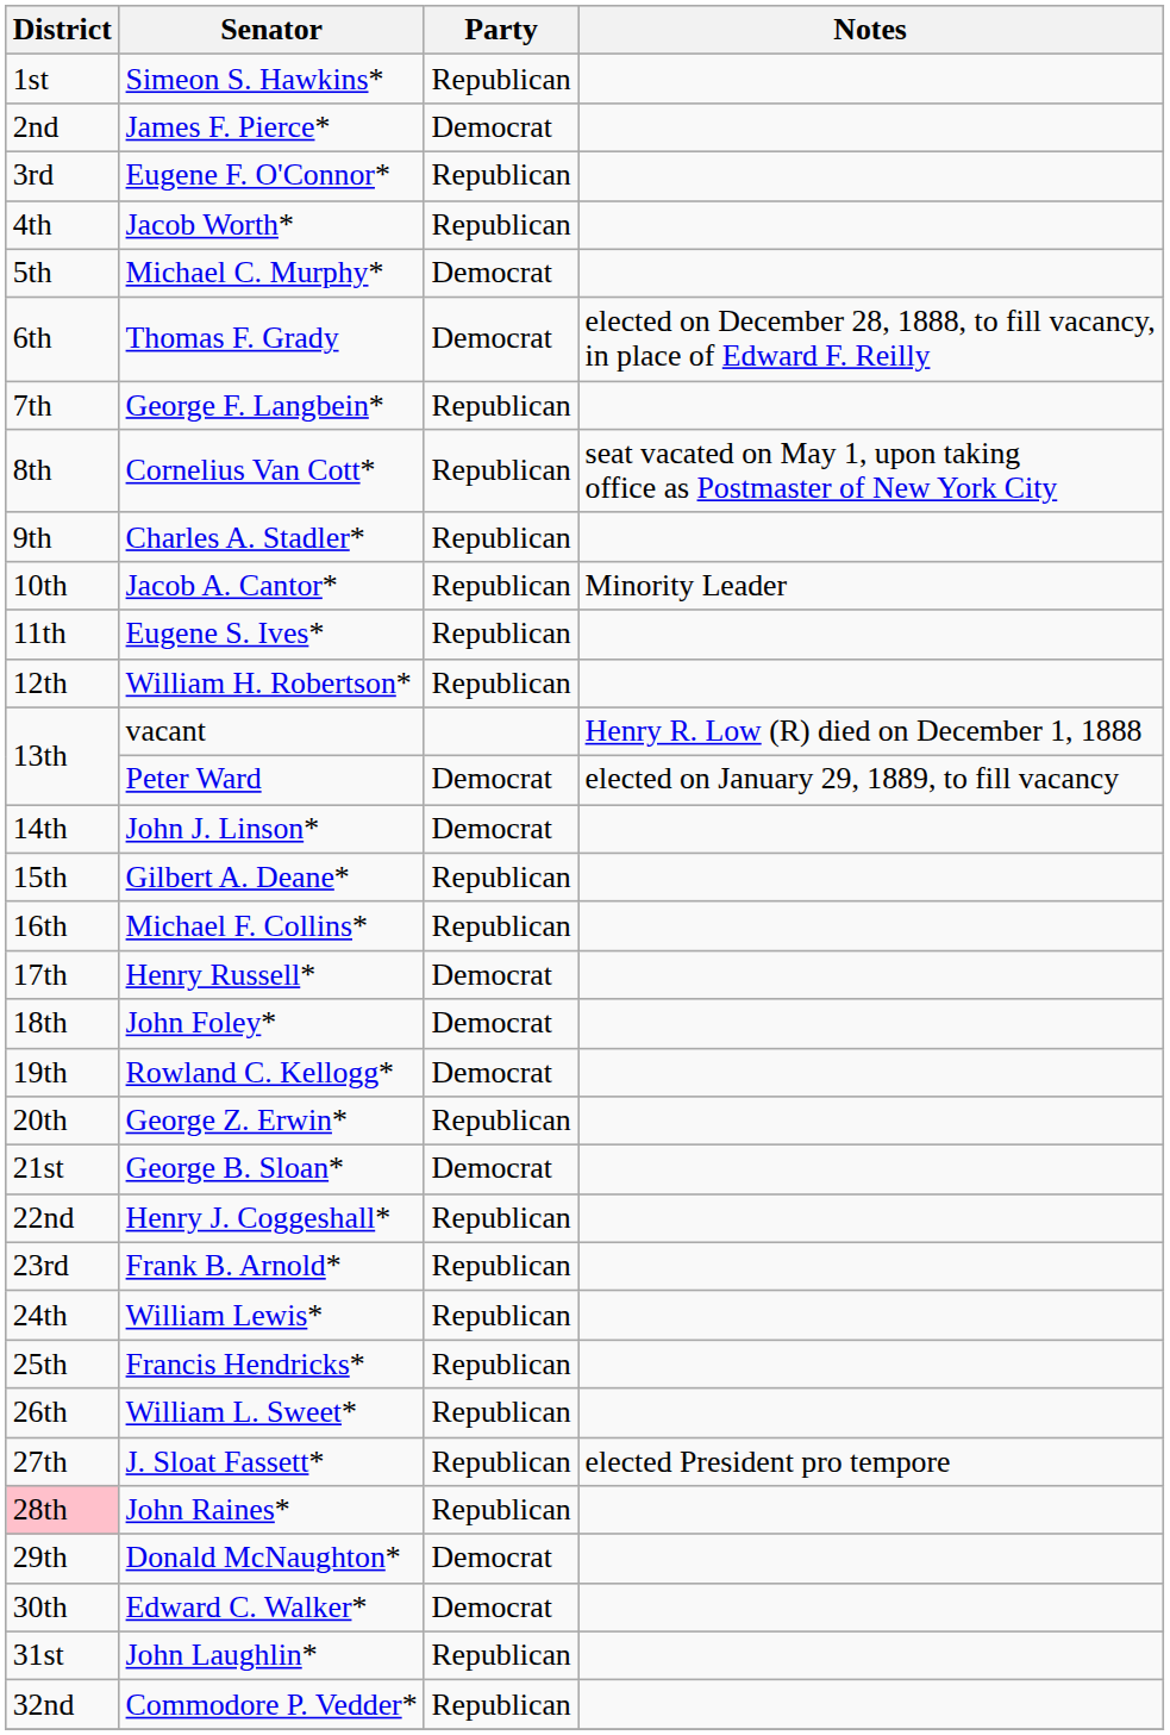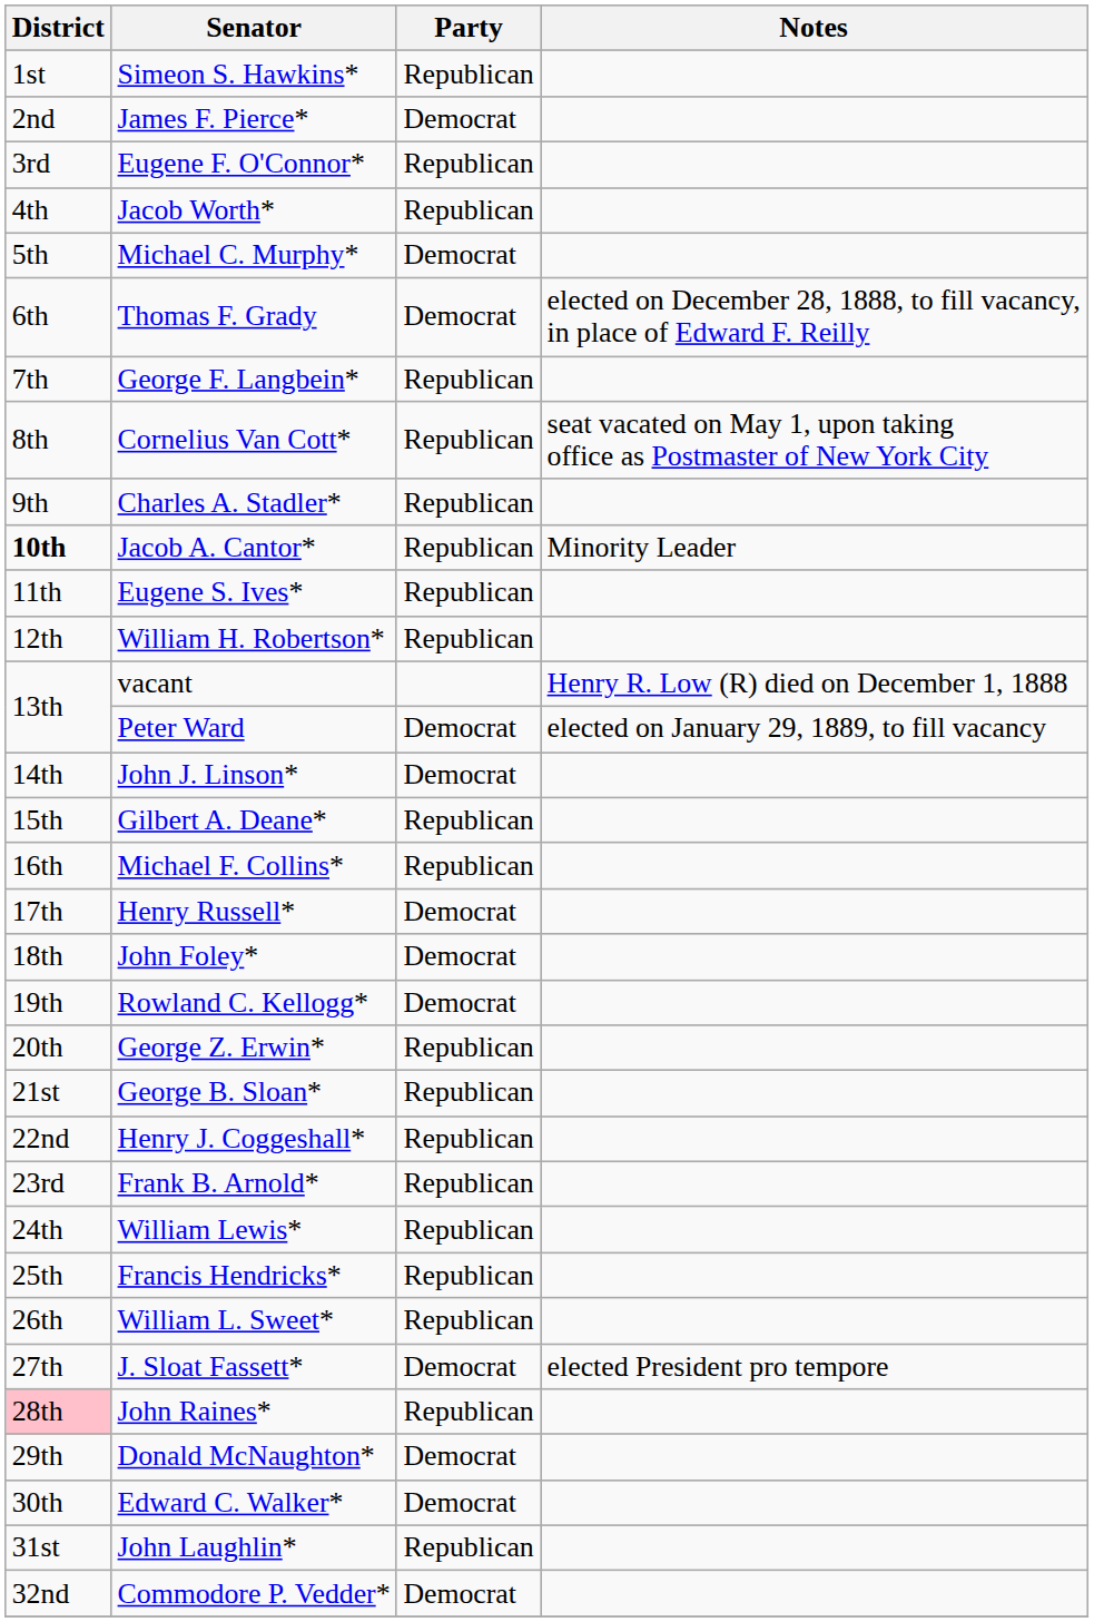 <table class=wikitable>
 <tr>
 <th>District</th>
 <th>Senator</th>
 <th>Party</th>
 <th>Notes</th>
 </tr>
 <tr>
 <td>1st</td>
 <td><a href='#'>Simeon S. Hawkins</a>*</td>
 <td>Republican</td>
 <td></td>
 </tr>
 <tr>
 <td>2nd</td>
 <td><a href='#'>James F. Pierce</a>*</td>
 <td>Democrat</td>
 <td></td>
 </tr>
 <tr>
 <td>3rd</td>
 <td><a href='#'>Eugene F. O'Connor</a>*</td>
 <td>Republican</td>
 <td></td>
 </tr>
 <tr>
 <td>4th</td>
 <td><a href='#'>Jacob Worth</a>*</td>
 <td>Republican</td>
 <td></td>
 </tr>
 <tr>
 <td>5th</td>
 <td><a href='#'>Michael C. Murphy</a>*</td>
 <td>Democrat</td>
 <td></td>
 </tr>
 <tr>
 <td>6th</td>
 <td><a href='#'>Thomas F. Grady</a></td>
 <td>Democrat</td>
 <td>elected on December 28, 1888, to fill vacancy, <br>in place of <a href='#'>Edward F. Reilly</a></td>
 </tr>
 <tr>
 <td>7th</td>
 <td><a href='#'>George F. Langbein</a>*</td>
 <td>Republican</td>
 <td></td>
 </tr>
 <tr>
 <td>8th</td>
 <td><a href='#'>Cornelius Van Cott</a>*</td>
 <td>Republican</td>
 <td>seat vacated on May 1, upon taking <br>office as <a href='#'>Postmaster of New York City</a></td>
 </tr>
 <tr>
 <td>9th</td>
 <td><a href='#'>Charles A. Stadler</a>*</td>
 <td>Republican</td>
 <td></td>
 </tr>
 <tr>
-<td>10th</td>
+<td><strong>10th</strong></td>
 <td><a href='#'>Jacob A. Cantor</a>*</td>
 <td>Republican</td>
 <td>Minority Leader</td>
 </tr>
 <tr>
 <td>11th</td>
 <td><a href='#'>Eugene S. Ives</a>*</td>
 <td>Republican</td>
 <td></td>
 </tr>
 <tr>
 <td>12th</td>
 <td><a href='#'>William H. Robertson</a>*</td>
 <td>Republican</td>
 <td></td>
 </tr>
 <tr>
 <td rowspan="2">13th</td>
 <td>vacant</td>
 <td></td>
 <td><a href='#'>Henry R. Low</a> (R) died on December 1, 1888</td>
 </tr>
 <tr>
 <td><a href='#'>Peter Ward</a></td>
 <td>Democrat</td>
 <td>elected on January 29, 1889, to fill vacancy</td>
 </tr>
 <tr>
 <td>14th</td>
 <td><a href='#'>John J. Linson</a>*</td>
 <td>Democrat</td>
 <td></td>
 </tr>
 <tr>
 <td>15th</td>
 <td><a href='#'>Gilbert A. Deane</a>*</td>
 <td>Republican</td>
 <td></td>
 </tr>
 <tr>
 <td>16th</td>
 <td><a href='#'>Michael F. Collins</a>*</td>
 <td>Republican</td>
 <td></td>
 </tr>
 <tr>
 <td>17th</td>
 <td><a href='#'>Henry Russell</a>*</td>
 <td>Democrat</td>
 <td></td>
 </tr>
 <tr>
 <td>18th</td>
 <td><a href='#'>John Foley</a>*</td>
 <td>Democrat</td>
 <td></td>
 </tr>
 <tr>
 <td>19th</td>
 <td><a href='#'>Rowland C. Kellogg</a>*</td>
 <td>Democrat</td>
 <td></td>
 </tr>
 <tr>
 <td>20th</td>
 <td><a href='#'>George Z. Erwin</a>*</td>
 <td>Republican</td>
 <td></td>
 </tr>
 <tr>
 <td>21st</td>
 <td><a href='#'>George B. Sloan</a>*</td>
-<td>Democrat</td>
+<td>Republican</td>
 <td></td>
 </tr>
 <tr>
 <td>22nd</td>
 <td><a href='#'>Henry J. Coggeshall</a>*</td>
 <td>Republican</td>
 <td></td>
 </tr>
 <tr>
 <td>23rd</td>
 <td><a href='#'>Frank B. Arnold</a>*</td>
 <td>Republican</td>
 <td></td>
 </tr>
 <tr>
 <td>24th</td>
 <td><a href='#'>William Lewis</a>*</td>
 <td>Republican</td>
 <td></td>
 </tr>
 <tr>
 <td>25th</td>
 <td><a href='#'>Francis Hendricks</a>*</td>
 <td>Republican</td>
 <td></td>
 </tr>
 <tr>
 <td>26th</td>
 <td><a href='#'>William L. Sweet</a>*</td>
 <td>Republican</td>
 <td></td>
 </tr>
 <tr>
 <td>27th</td>
 <td><a href='#'>J. Sloat Fassett</a>*</td>
-<td>Republican</td>
+<td>Democrat</td>
 <td>elected President pro tempore</td>
 </tr>
 <tr>
 <td style="background: pink;">28th</td>
 <td><a href='#'>John Raines</a>*</td>
 <td>Republican</td>
 <td></td>
 </tr>
 <tr>
 <td>29th</td>
 <td><a href='#'>Donald McNaughton</a>*</td>
 <td>Democrat</td>
 <td></td>
 </tr>
 <tr>
 <td>30th</td>
 <td><a href='#'>Edward C. Walker</a>*</td>
 <td>Democrat</td>
 <td></td>
 </tr>
 <tr>
 <td>31st</td>
 <td><a href='#'>John Laughlin</a>*</td>
 <td>Republican</td>
 <td></td>
 </tr>
 <tr>
 <td>32nd</td>
 <td><a href='#'>Commodore P. Vedder</a>*</td>
-<td>Republican</td>
+<td>Democrat</td>
 <td></td>
 </tr>
 <tr>
 </tr>
 </table>
